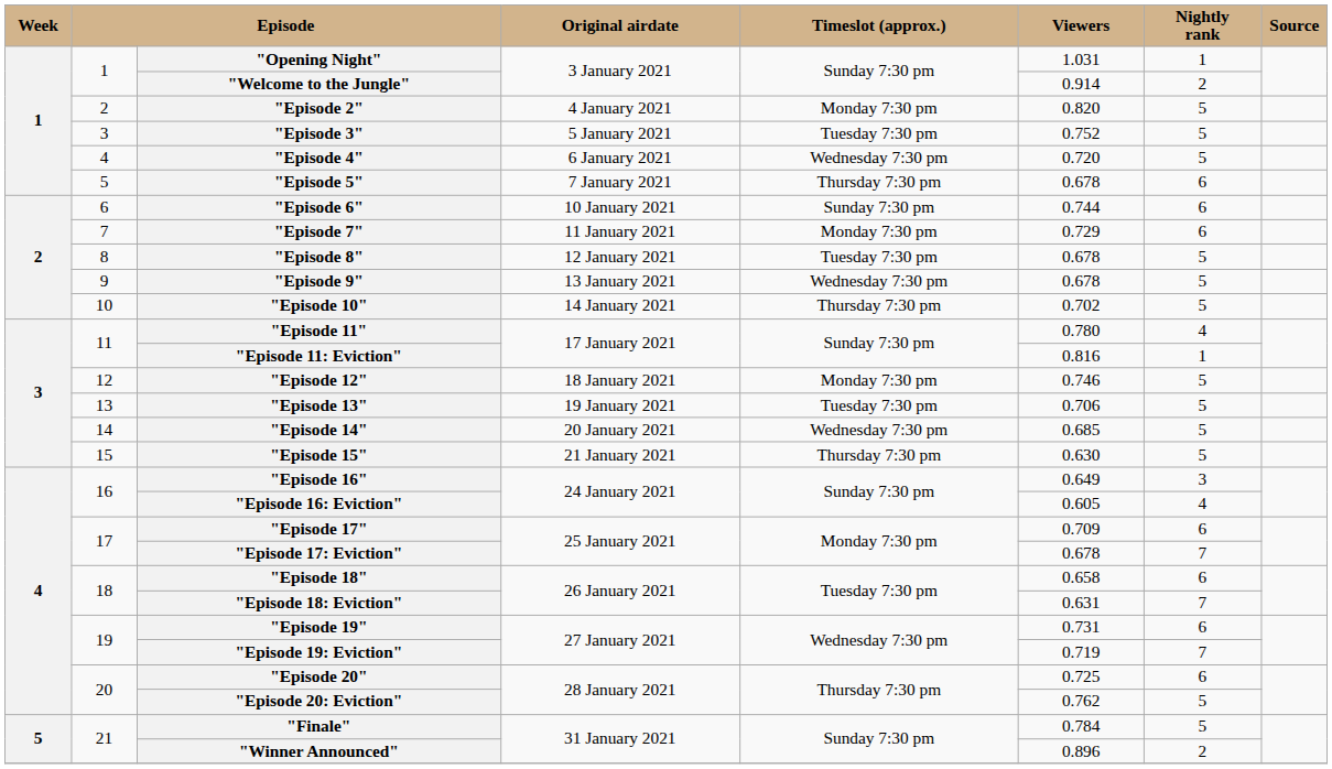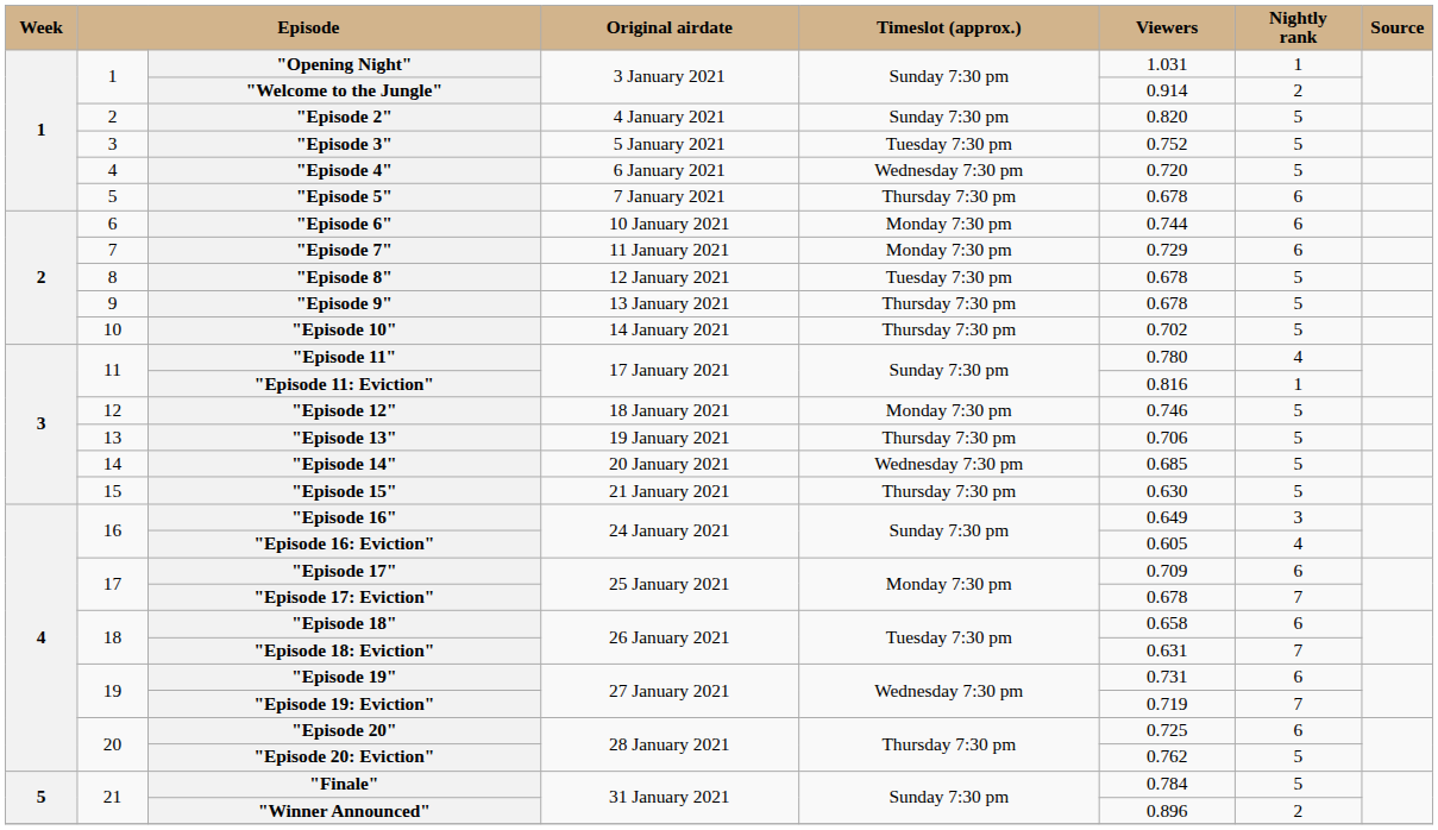 <table class="wikitable plainrowheaders" style="text-align:center; line-height:16px; width:99%;">
 <tr>
 <th scope="col" style="background:tan;">Week</th>
 <th scope="col" style="background:tan;" colspan="2">Episode</th>
 <th scope="col" style="background:tan;">Original airdate</th>
 <th scope="col" style="background:tan;">Timeslot (approx.)</th>
 <th scope="col" style="background:tan;">Viewers<br><small></small></th>
 <th scope="col" style="background:tan;">Nightly<br>rank</th>
 <th scope="col" style="background:tan; width:05%;">Source</th>
 </tr>
 <tr>
 <th style="width:05%;" rowspan="6">1</th>
 <td style="width:05%;" rowspan="2">1</td>
 <th scope="row" style="text-align:center"><strong>"Opening Night"</strong></th>
 <td rowspan="2">3 January 2021</td>
 <td rowspan="2">Sunday 7:30 pm</td>
 <td>1.031</td>
 <td>1</td>
 <td rowspan="2"></td>
 </tr>
 <tr>
 <th scope="row" style="text-align:center"><strong>"Welcome to the Jungle"</strong></th>
 <td>0.914</td>
 <td>2</td>
 </tr>
 <tr>
 <td style="width:05%;">2</td>
 <th scope="row" style="text-align:center"><strong>"Episode 2"</strong></th>
 <td>4 January 2021</td>
-<td>Monday 7:30 pm</td>
+<td>Sunday 7:30 pm</td>
 <td>0.820</td>
 <td>5</td>
 <td></td>
 </tr>
 <tr>
 <td style="width:05%;">3</td>
 <th scope="row" style="text-align:center"><strong>"Episode 3"</strong></th>
 <td>5 January 2021</td>
 <td>Tuesday 7:30 pm</td>
 <td>0.752</td>
 <td>5</td>
 <td></td>
 </tr>
 <tr>
 <td style="width:05%;">4</td>
 <th scope="row" style="text-align:center"><strong>"Episode 4"</strong></th>
 <td>6 January 2021</td>
 <td>Wednesday 7:30 pm</td>
 <td>0.720</td>
 <td>5</td>
 <td></td>
 </tr>
 <tr>
 <td style="width:05%;">5</td>
 <th scope="row" style="text-align:center"><strong>"Episode 5"</strong></th>
 <td>7 January 2021</td>
 <td>Thursday 7:30 pm</td>
 <td>0.678</td>
 <td>6</td>
 <td></td>
 </tr>
 <tr>
 <th style="width:05%;" rowspan="5">2</th>
 <td style="width:05%;">6</td>
 <th scope="row" style="text-align:center"><strong>"Episode 6"</strong></th>
 <td>10 January 2021</td>
-<td>Sunday 7:30 pm</td>
+<td>Monday 7:30 pm</td>
 <td>0.744</td>
 <td>6</td>
 <td></td>
 </tr>
 <tr>
 <td style="width:05%;">7</td>
 <th scope="row" style="text-align:center"><strong>"Episode 7"</strong></th>
 <td>11 January 2021</td>
 <td>Monday 7:30 pm</td>
 <td>0.729</td>
 <td>6</td>
 <td></td>
 </tr>
 <tr>
 <td style="width:05%;">8</td>
 <th scope="row" style="text-align:center"><strong>"Episode 8"</strong></th>
 <td>12 January 2021</td>
 <td>Tuesday 7:30 pm</td>
 <td>0.678</td>
 <td>5</td>
 <td></td>
 </tr>
 <tr>
 <td style="width:05%;">9</td>
 <th scope="row" style="text-align:center"><strong>"Episode 9"</strong></th>
 <td>13 January 2021</td>
-<td>Wednesday 7:30 pm</td>
+<td>Thursday 7:30 pm</td>
 <td>0.678</td>
 <td>5</td>
 <td></td>
 </tr>
 <tr>
 <td style="width:05%;">10</td>
 <th scope="row" style="text-align:center"><strong>"Episode 10"</strong></th>
 <td>14 January 2021</td>
 <td>Thursday 7:30 pm</td>
 <td>0.702</td>
 <td>5</td>
 <td></td>
 </tr>
 <tr>
 <th style="width:05%;" rowspan="6">3</th>
 <td rowspan="2" style="width:05%;">11</td>
 <th scope="row" style="text-align:center"><strong>"Episode 11"</strong></th>
 <td rowspan="2">17 January 2021</td>
 <td rowspan="2">Sunday 7:30 pm</td>
 <td>0.780</td>
 <td>4</td>
 <td rowspan="2"></td>
 </tr>
 <tr>
 <th scope="row" style="text-align:center"><strong>"Episode 11: Eviction"</strong></th>
 <td>0.816</td>
 <td>1</td>
 </tr>
 <tr>
 <td style="width:05%;">12</td>
 <th scope="row" style="text-align:center"><strong>"Episode 12"</strong></th>
 <td>18 January 2021</td>
 <td>Monday 7:30 pm</td>
 <td>0.746</td>
 <td>5</td>
 <td></td>
 </tr>
 <tr>
 <td style="width:05%;">13</td>
 <th scope="row" style="text-align:center"><strong>"Episode 13"</strong></th>
 <td>19 January 2021</td>
-<td>Tuesday 7:30 pm</td>
+<td>Thursday 7:30 pm</td>
 <td>0.706</td>
 <td>5</td>
 <td></td>
 </tr>
 <tr>
 <td style="width:05%;">14</td>
 <th scope="row" style="text-align:center"><strong>"Episode 14"</strong></th>
 <td>20 January 2021</td>
 <td>Wednesday 7:30 pm</td>
 <td>0.685</td>
 <td>5</td>
 <td></td>
 </tr>
 <tr>
 <td style="width:05%;">15</td>
 <th scope="row" style="text-align:center"><strong>"Episode 15"</strong></th>
 <td>21 January 2021</td>
 <td>Thursday 7:30 pm</td>
 <td>0.630</td>
 <td>5</td>
 <td></td>
 </tr>
 <tr>
 <th style="width:05%;" rowspan="10">4</th>
 <td rowspan="2" style="width:05%;">16</td>
 <th scope="row" style="text-align:center"><strong>"Episode 16"</strong></th>
 <td rowspan="2">24 January 2021</td>
 <td rowspan="2">Sunday 7:30 pm</td>
 <td>0.649</td>
 <td>3</td>
 <td rowspan="2"></td>
 </tr>
 <tr>
 <th scope="row" style="text-align:center"><strong>"Episode 16: Eviction"</strong></th>
 <td>0.605</td>
 <td>4</td>
 </tr>
 <tr>
 <td rowspan="2" style="width:05%;">17</td>
 <th scope="row" style="text-align:center"><strong>"Episode 17"</strong></th>
 <td rowspan="2">25 January 2021</td>
 <td rowspan="2">Monday 7:30 pm</td>
 <td>0.709</td>
 <td>6</td>
 <td rowspan="2"></td>
 </tr>
 <tr>
 <th scope="row" style="text-align:center"><strong>"Episode 17: Eviction"</strong></th>
 <td>0.678</td>
 <td>7</td>
 </tr>
 <tr>
 <td rowspan="2" style="width:05%;">18</td>
 <th scope="row" style="text-align:center"><strong>"Episode 18"</strong></th>
 <td rowspan="2">26 January 2021</td>
 <td rowspan="2">Tuesday 7:30 pm</td>
 <td>0.658</td>
 <td>6</td>
 <td rowspan="2"></td>
 </tr>
 <tr>
 <th scope="row" style="text-align:center"><strong>"Episode 18: Eviction"</strong></th>
 <td>0.631</td>
 <td>7</td>
 </tr>
 <tr>
 <td rowspan="2" style="width:05%;">19</td>
 <th scope="row" style="text-align:center"><strong>"Episode 19"</strong></th>
 <td rowspan="2">27 January 2021</td>
 <td rowspan="2">Wednesday 7:30 pm</td>
 <td>0.731</td>
 <td>6</td>
 <td rowspan="2"></td>
 </tr>
 <tr>
 <th scope="row" style="text-align:center"><strong>"Episode 19: Eviction"</strong></th>
 <td>0.719</td>
 <td>7</td>
 </tr>
 <tr>
 <td rowspan="2" style="width:05%;">20</td>
 <th scope="row" style="text-align:center"><strong>"Episode 20"</strong></th>
 <td rowspan="2">28 January 2021</td>
 <td rowspan="2">Thursday 7:30 pm</td>
 <td>0.725</td>
 <td>6</td>
 <td rowspan="2"></td>
 </tr>
 <tr>
 <th scope="row" style="text-align:center"><strong>"Episode 20: Eviction"</strong></th>
 <td>0.762</td>
 <td>5</td>
 </tr>
 <tr>
 <th style="width:05%;" rowspan="2">5</th>
 <td rowspan="2" style="width:05%;">21</td>
 <th scope="row" style="text-align:center"><strong>"Finale"</strong></th>
 <td rowspan="2">31 January 2021</td>
 <td rowspan="2">Sunday 7:30 pm</td>
 <td>0.784</td>
 <td>5</td>
 <td rowspan="2"></td>
 </tr>
 <tr>
 <th scope="row" style="text-align:center"><strong>"Winner Announced"</strong></th>
 <td>0.896</td>
 <td>2</td>
 </tr>
 <tr>
 </tr>
 </table>
